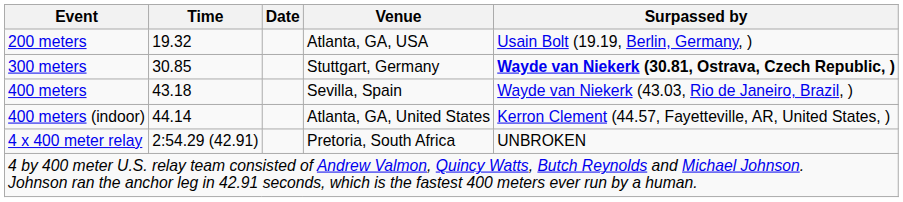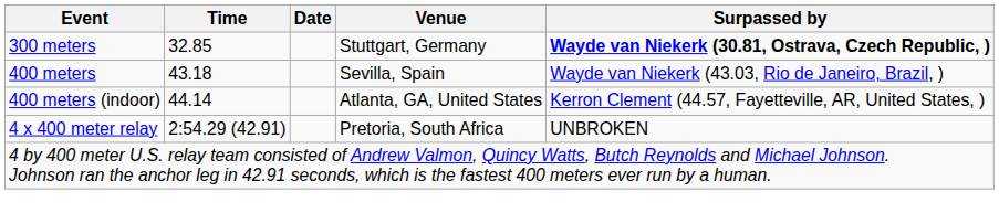 <table class="wikitable">
 <tr>
 <th>Event</th>
 <th>Time</th>
 <th>Date</th>
 <th>Venue</th>
 <th>Surpassed by</th>
 </tr>
 <tr>
-<td><a href='#'>200 meters</a></td>
-<td>19.32</td>
-<td></td>
-<td>Atlanta, GA, USA</td>
-<td><a href='#'>Usain Bolt</a> (19.19, <a href='#'>Berlin, Germany</a>, )</td>
-</tr>
-<tr>
 <td><a href='#'>300 meters</a></td>
-<td>30.85</td>
+<td>32.85</td>
 <td></td>
 <td>Stuttgart, Germany</td>
 <td><strong><a href='#'>Wayde van Niekerk</a> (30.81, Ostrava, Czech Republic, )</strong></td>
 </tr>
 <tr>
 <td><a href='#'>400 meters</a></td>
 <td>43.18</td>
 <td></td>
 <td>Sevilla, Spain</td>
 <td><a href='#'>Wayde van Niekerk</a> (43.03, <a href='#'>Rio de Janeiro, Brazil</a>, )</td>
 </tr>
 <tr>
 <td><a href='#'>400 meters</a> (indoor)</td>
 <td>44.14</td>
 <td></td>
 <td>Atlanta, GA, United States</td>
 <td><a href='#'>Kerron Clement</a> (44.57, Fayetteville, AR, United States, )</td>
 </tr>
 <tr>
 <td><a href='#'>4 x 400 meter relay</a></td>
 <td>2:54.29 (42.91)</td>
 <td></td>
 <td>Pretoria, South Africa</td>
 <td>UNBROKEN</td>
 </tr>
 <tr>
 <td colspan=5><em>4 by 400 meter U.S. relay team consisted of <a href='#'>Andrew Valmon</a>, <a href='#'>Quincy Watts</a>, <a href='#'>Butch Reynolds</a> and <a href='#'>Michael Johnson</a>.  <br> Johnson ran the anchor leg in 42.91 seconds, which is the fastest 400 meters ever run by a human.</em></td>
 </tr>
 </table>
